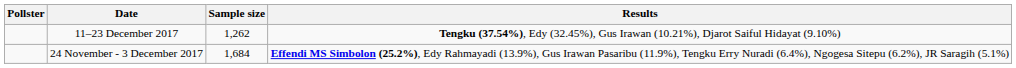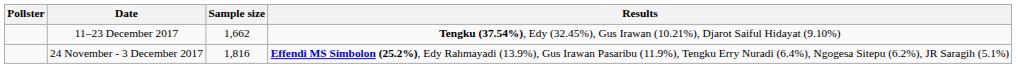 <table class="wikitable sortable" style="text-align: center; font-size: 75%;">
 <tr>
 <th>Pollster</th>
 <th>Date</th>
 <th>Sample size</th>
 <th>Results</th>
 </tr>
 <tr>
 <td></td>
 <td>11–23 December 2017</td>
-<td>1,262</td>
+<td>1,662</td>
 <td><strong>Tengku (37.54%)</strong>, Edy (32.45%), Gus Irawan (10.21%), Djarot Saiful Hidayat (9.10%)</td>
 </tr>
 <tr>
 <td></td>
 <td>24 November - 3 December 2017</td>
-<td>1,684</td>
+<td>1,816</td>
 <td><strong><a href='#'>Effendi MS Simbolon</a> (25.2%)</strong>, Edy Rahmayadi (13.9%), Gus Irawan Pasaribu (11.9%), Tengku Erry Nuradi (6.4%), Ngogesa Sitepu (6.2%), JR Saragih (5.1%)</td>
 </tr>
 </table>
